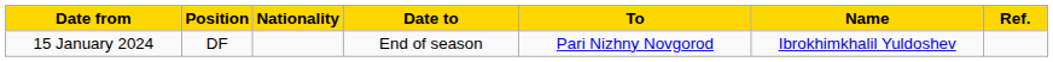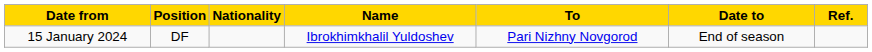 <table class="wikitable" style="text-align:center; font-size:90%; ">
 <tr>
 <th style="background:#FFD700; color:#000000; width:150px;">Date from</th>
 <th style="background:#FFD700; color:#000000; width:50px;">Position</th>
 <th style="background:#FFD700; color:#000000; width:50px;">Nationality</th>
+<th style="background:#FFD700; color:#000000; width:200px;">Name</th>
+<th style="background:#FFD700; color:#000000; width:200px;">To</th>
 <th style="background:#FFD700; color:#000000; width:150px;">Date to</th>
-<th style="background:#FFD700; color:#000000; width:200px;">To</th>
-<th style="background:#FFD700; color:#000000; width:200px;">Name</th>
 <th style="background:#FFD700; color:#000000; width:50px;">Ref.</th>
 </tr>
 <tr>
 <td>15 January 2024</td>
 <td>DF</td>
 <td></td>
+<td><a href='#'>Ibrokhimkhalil Yuldoshev</a></td>
+<td><a href='#'>Pari Nizhny Novgorod</a></td>
 <td>End of season</td>
-<td><a href='#'>Pari Nizhny Novgorod</a></td>
-<td><a href='#'>Ibrokhimkhalil Yuldoshev</a></td>
 <td></td>
 </tr>
 </table>
